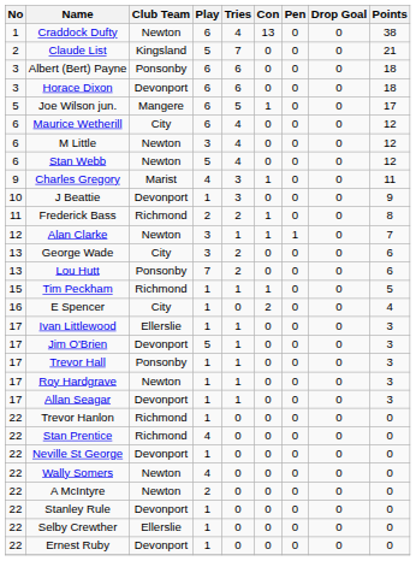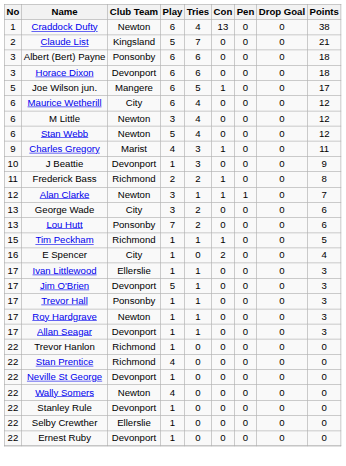 <table class="wikitable sortable" style="text-align: center;">
 <tr>
 <th>No</th>
 <th>Name</th>
 <th>Club Team</th>
 <th>Play</th>
 <th>Tries</th>
 <th>Con</th>
 <th>Pen</th>
 <th>Drop Goal</th>
 <th>Points</th>
 </tr>
 <tr>
 <td>1</td>
 <td><a href='#'>Craddock Dufty</a></td>
 <td>Newton</td>
 <td>6</td>
 <td>4</td>
 <td>13</td>
 <td>0</td>
 <td>0</td>
 <td>38</td>
 </tr>
 <tr>
 <td>2</td>
 <td><a href='#'>Claude List</a></td>
 <td>Kingsland</td>
 <td>5</td>
 <td>7</td>
 <td>0</td>
 <td>0</td>
 <td>0</td>
 <td>21</td>
 </tr>
 <tr>
 <td>3</td>
 <td>Albert (Bert) Payne</td>
 <td>Ponsonby</td>
 <td>6</td>
 <td>6</td>
 <td>0</td>
 <td>0</td>
 <td>0</td>
 <td>18</td>
 </tr>
 <tr>
 <td>3</td>
 <td><a href='#'>Horace Dixon</a></td>
 <td>Devonport</td>
 <td>6</td>
 <td>6</td>
 <td>0</td>
 <td>0</td>
 <td>0</td>
 <td>18</td>
 </tr>
 <tr>
 <td>5</td>
 <td>Joe Wilson jun.</td>
 <td>Mangere</td>
 <td>6</td>
 <td>5</td>
 <td>1</td>
 <td>0</td>
 <td>0</td>
 <td>17</td>
 </tr>
 <tr>
 <td>6</td>
 <td><a href='#'>Maurice Wetherill</a></td>
 <td>City</td>
 <td>6</td>
 <td>4</td>
 <td>0</td>
 <td>0</td>
 <td>0</td>
 <td>12</td>
 </tr>
 <tr>
 <td>6</td>
 <td>M Little</td>
 <td>Newton</td>
 <td>3</td>
 <td>4</td>
 <td>0</td>
 <td>0</td>
 <td>0</td>
 <td>12</td>
 </tr>
 <tr>
 <td>6</td>
 <td><a href='#'>Stan Webb</a></td>
 <td>Newton</td>
 <td>5</td>
 <td>4</td>
 <td>0</td>
 <td>0</td>
 <td>0</td>
 <td>12</td>
 </tr>
 <tr>
 <td>9</td>
 <td><a href='#'>Charles Gregory</a></td>
 <td>Marist</td>
 <td>4</td>
 <td>3</td>
 <td>1</td>
 <td>0</td>
 <td>0</td>
 <td>11</td>
 </tr>
 <tr>
 <td>10</td>
 <td>J Beattie</td>
 <td>Devonport</td>
 <td>1</td>
 <td>3</td>
 <td>0</td>
 <td>0</td>
 <td>0</td>
 <td>9</td>
 </tr>
 <tr>
 <td>11</td>
 <td>Frederick Bass</td>
 <td>Richmond</td>
 <td>2</td>
 <td>2</td>
 <td>1</td>
 <td>0</td>
 <td>0</td>
 <td>8</td>
 </tr>
 <tr>
 <td>12</td>
 <td><a href='#'>Alan Clarke</a></td>
 <td>Newton</td>
 <td>3</td>
 <td>1</td>
 <td>1</td>
 <td>1</td>
 <td>0</td>
 <td>7</td>
 </tr>
 <tr>
 <td>13</td>
 <td>George Wade</td>
 <td>City</td>
 <td>3</td>
 <td>2</td>
 <td>0</td>
 <td>0</td>
 <td>0</td>
 <td>6</td>
 </tr>
 <tr>
 <td>13</td>
 <td><a href='#'>Lou Hutt</a></td>
 <td>Ponsonby</td>
 <td>7</td>
 <td>2</td>
 <td>0</td>
 <td>0</td>
 <td>0</td>
 <td>6</td>
 </tr>
 <tr>
 <td>15</td>
 <td><a href='#'>Tim Peckham</a></td>
 <td>Richmond</td>
 <td>1</td>
 <td>1</td>
 <td>1</td>
 <td>0</td>
 <td>0</td>
 <td>5</td>
 </tr>
 <tr>
 <td>16</td>
 <td>E Spencer</td>
 <td>City</td>
 <td>1</td>
 <td>0</td>
 <td>2</td>
 <td>0</td>
 <td>0</td>
 <td>4</td>
 </tr>
 <tr>
 <td>17</td>
 <td><a href='#'>Ivan Littlewood</a></td>
 <td>Ellerslie</td>
 <td>1</td>
 <td>1</td>
 <td>0</td>
 <td>0</td>
 <td>0</td>
 <td>3</td>
 </tr>
 <tr>
 <td>17</td>
 <td><a href='#'>Jim O'Brien</a></td>
 <td>Devonport</td>
 <td>5</td>
 <td>1</td>
 <td>0</td>
 <td>0</td>
 <td>0</td>
 <td>3</td>
 </tr>
 <tr>
 <td>17</td>
 <td><a href='#'>Trevor Hall</a></td>
 <td>Ponsonby</td>
 <td>1</td>
 <td>1</td>
 <td>0</td>
 <td>0</td>
 <td>0</td>
 <td>3</td>
 </tr>
 <tr>
 <td>17</td>
 <td><a href='#'>Roy Hardgrave</a></td>
 <td>Newton</td>
 <td>1</td>
 <td>1</td>
 <td>0</td>
 <td>0</td>
 <td>0</td>
 <td>3</td>
 </tr>
 <tr>
 <td>17</td>
 <td><a href='#'>Allan Seagar</a></td>
 <td>Devonport</td>
 <td>1</td>
 <td>1</td>
 <td>0</td>
 <td>0</td>
 <td>0</td>
 <td>3</td>
 </tr>
 <tr>
 <td>22</td>
 <td>Trevor Hanlon</td>
 <td>Richmond</td>
 <td>1</td>
 <td>0</td>
 <td>0</td>
 <td>0</td>
 <td>0</td>
 <td>0</td>
 </tr>
 <tr>
 <td>22</td>
 <td><a href='#'>Stan Prentice</a></td>
 <td>Richmond</td>
 <td>4</td>
 <td>0</td>
 <td>0</td>
 <td>0</td>
 <td>0</td>
 <td>0</td>
 </tr>
 <tr>
 <td>22</td>
 <td><a href='#'>Neville St George</a></td>
 <td>Devonport</td>
 <td>1</td>
 <td>0</td>
 <td>0</td>
 <td>0</td>
 <td>0</td>
 <td>0</td>
 </tr>
 <tr>
 <td>22</td>
 <td><a href='#'>Wally Somers</a></td>
 <td>Newton</td>
 <td>4</td>
 <td>0</td>
 <td>0</td>
 <td>0</td>
 <td>0</td>
 <td>0</td>
 </tr>
 <tr>
 <td>22</td>
-<td>A McIntyre</td>
-<td>Newton</td>
-<td>2</td>
-<td>0</td>
-<td>0</td>
-<td>0</td>
-<td>0</td>
-<td>0</td>
-</tr>
-<tr>
-<td>22</td>
 <td>Stanley Rule</td>
 <td>Devonport</td>
 <td>1</td>
 <td>0</td>
 <td>0</td>
 <td>0</td>
 <td>0</td>
 <td>0</td>
 </tr>
 <tr>
 <td>22</td>
 <td>Selby Crewther</td>
 <td>Ellerslie</td>
 <td>1</td>
 <td>0</td>
 <td>0</td>
 <td>0</td>
 <td>0</td>
 <td>0</td>
 </tr>
 <tr>
 <td>22</td>
 <td>Ernest Ruby</td>
 <td>Devonport</td>
 <td>1</td>
 <td>0</td>
 <td>0</td>
 <td>0</td>
 <td>0</td>
 <td>0</td>
 </tr>
 <tr>
 </tr>
 </table>
